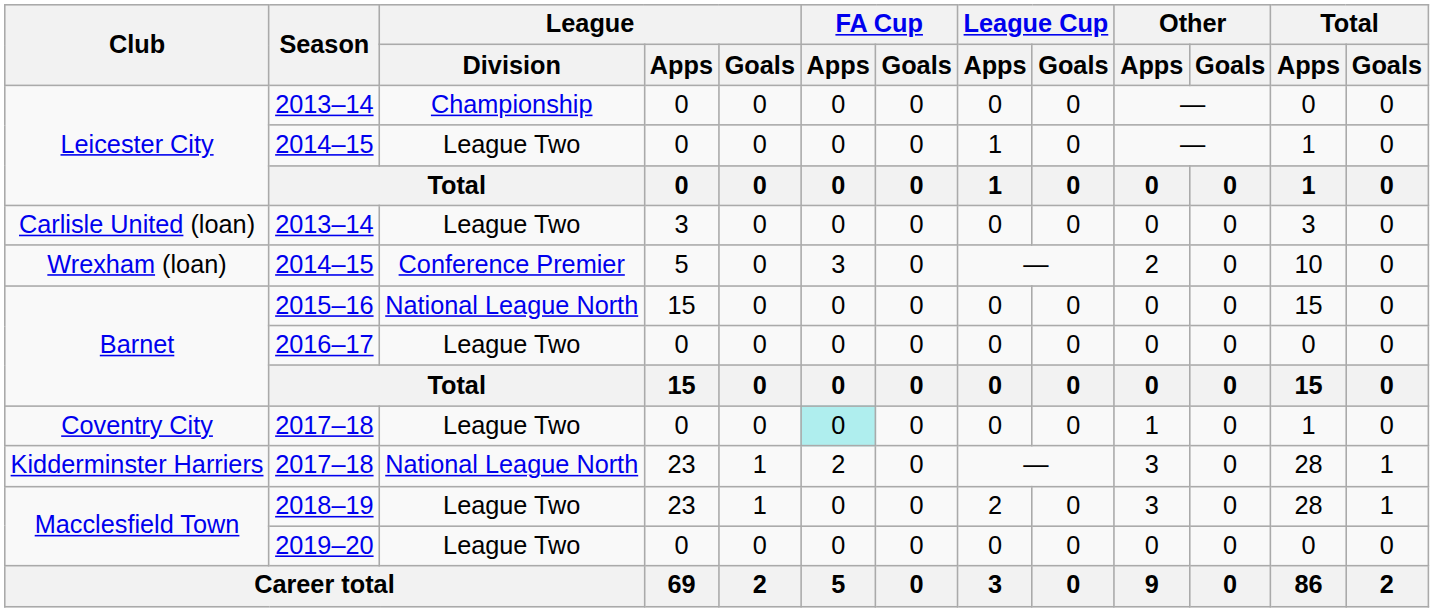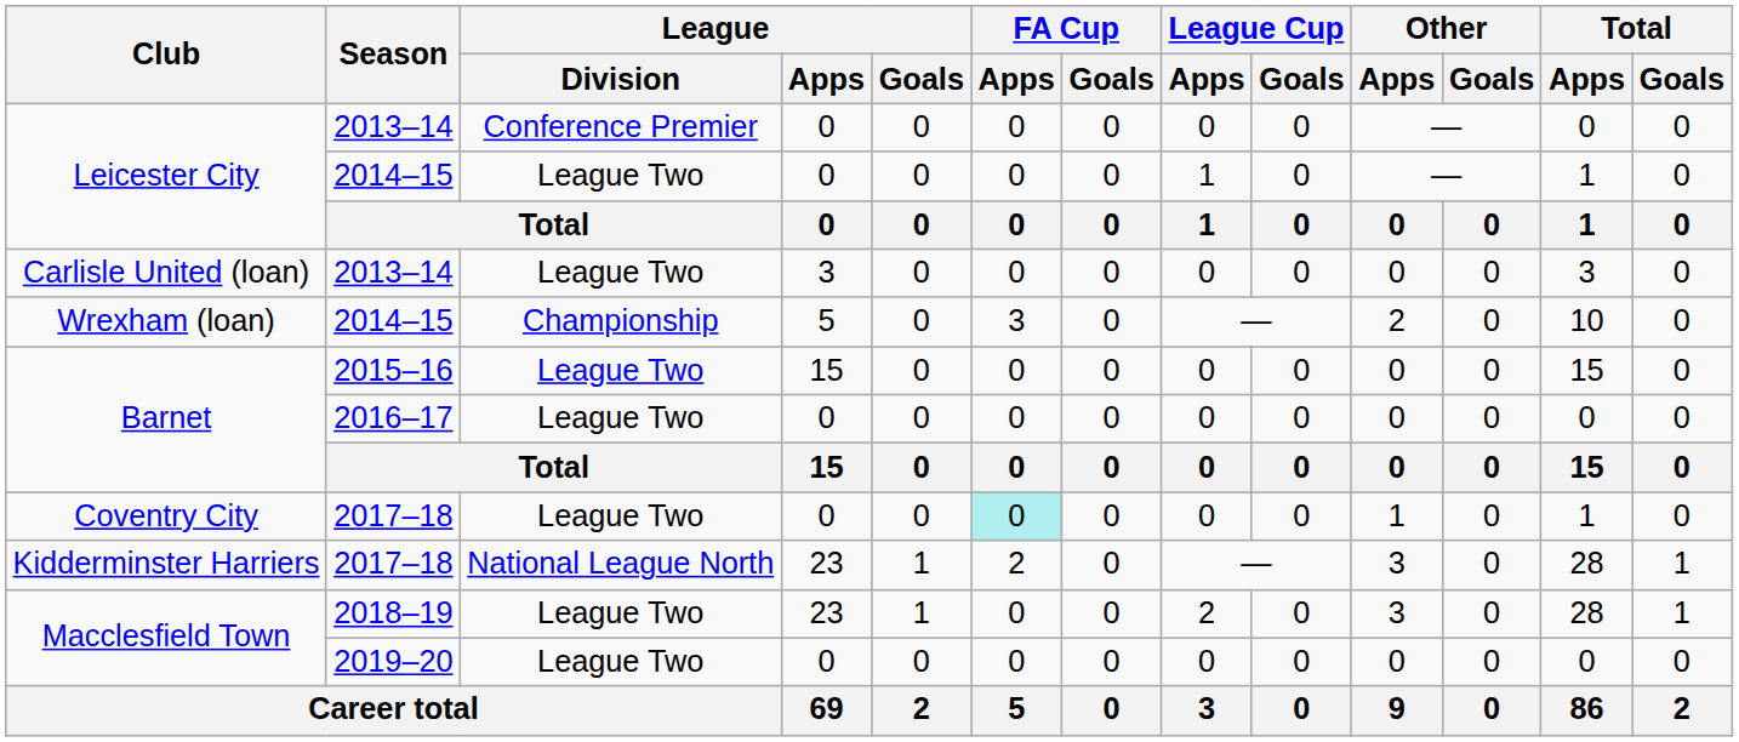 <table class="wikitable" style="text-align:center">
 <tr>
 <th rowspan="2">Club</th>
 <th rowspan="2">Season</th>
 <th colspan="3">League</th>
 <th colspan="2"><a href='#'>FA Cup</a></th>
 <th colspan="2"><a href='#'>League Cup</a></th>
 <th colspan="2">Other</th>
 <th colspan="2">Total</th>
 </tr>
 <tr>
 <th>Division</th>
 <th>Apps</th>
 <th>Goals</th>
 <th>Apps</th>
 <th>Goals</th>
 <th>Apps</th>
 <th>Goals</th>
 <th>Apps</th>
 <th>Goals</th>
 <th>Apps</th>
 <th>Goals</th>
 </tr>
 <tr>
 <td rowspan="3"><a href='#'>Leicester City</a></td>
 <td><a href='#'>2013–14</a></td>
-<td><a href='#'>Championship</a></td>
+<td><a href='#'>Conference Premier</a></td>
 <td>0</td>
 <td>0</td>
 <td>0</td>
 <td>0</td>
 <td>0</td>
 <td>0</td>
 <td colspan="2">—</td>
 <td>0</td>
 <td>0</td>
 </tr>
 <tr>
 <td><a href='#'>2014–15</a></td>
 <td>League Two</td>
 <td>0</td>
 <td>0</td>
 <td>0</td>
 <td>0</td>
 <td>1</td>
 <td>0</td>
 <td colspan="2">—</td>
 <td>1</td>
 <td>0</td>
 </tr>
 <tr>
 <th colspan="2">Total</th>
 <th>0</th>
 <th>0</th>
 <th>0</th>
 <th>0</th>
 <th>1</th>
 <th>0</th>
 <th>0</th>
 <th>0</th>
 <th>1</th>
 <th>0</th>
 </tr>
 <tr>
 <td><a href='#'>Carlisle United</a> (loan)</td>
 <td><a href='#'>2013–14</a></td>
 <td>League Two</td>
 <td>3</td>
 <td>0</td>
 <td>0</td>
 <td>0</td>
 <td>0</td>
 <td>0</td>
 <td>0</td>
 <td>0</td>
 <td>3</td>
 <td>0</td>
 </tr>
 <tr>
 <td><a href='#'>Wrexham</a> (loan)</td>
 <td><a href='#'>2014–15</a></td>
-<td><a href='#'>Conference Premier</a></td>
+<td><a href='#'>Championship</a></td>
 <td>5</td>
 <td>0</td>
 <td>3</td>
 <td>0</td>
 <td colspan="2">—</td>
 <td>2</td>
 <td>0</td>
 <td>10</td>
 <td>0</td>
 </tr>
 <tr>
 <td rowspan="3"><a href='#'>Barnet</a></td>
 <td><a href='#'>2015–16</a></td>
-<td><a href='#'>National League North</a></td>
+<td><a href='#'>League Two</a></td>
 <td>15</td>
 <td>0</td>
 <td>0</td>
 <td>0</td>
 <td>0</td>
 <td>0</td>
 <td>0</td>
 <td>0</td>
 <td>15</td>
 <td>0</td>
 </tr>
 <tr>
 <td><a href='#'>2016–17</a></td>
 <td>League Two</td>
 <td>0</td>
 <td>0</td>
 <td>0</td>
 <td>0</td>
 <td>0</td>
 <td>0</td>
 <td>0</td>
 <td>0</td>
 <td>0</td>
 <td>0</td>
 </tr>
 <tr>
 <th colspan="2">Total</th>
 <th>15</th>
 <th>0</th>
 <th>0</th>
 <th>0</th>
 <th>0</th>
 <th>0</th>
 <th>0</th>
 <th>0</th>
 <th>15</th>
 <th>0</th>
 </tr>
 <tr>
 <td><a href='#'>Coventry City</a></td>
 <td><a href='#'>2017–18</a></td>
 <td>League Two</td>
 <td>0</td>
 <td>0</td>
 <td style="background: paleturquoise;">0</td>
 <td>0</td>
 <td>0</td>
 <td>0</td>
 <td>1</td>
 <td>0</td>
 <td>1</td>
 <td>0</td>
 </tr>
 <tr>
 <td><a href='#'>Kidderminster Harriers</a></td>
 <td><a href='#'>2017–18</a></td>
 <td><a href='#'>National League North</a></td>
 <td>23</td>
 <td>1</td>
 <td>2</td>
 <td>0</td>
 <td colspan="2">—</td>
 <td>3</td>
 <td>0</td>
 <td>28</td>
 <td>1</td>
 </tr>
 <tr>
 <td rowspan="2"><a href='#'>Macclesfield Town</a></td>
 <td><a href='#'>2018–19</a></td>
 <td>League Two</td>
 <td>23</td>
 <td>1</td>
 <td>0</td>
 <td>0</td>
 <td>2</td>
 <td>0</td>
 <td>3</td>
 <td>0</td>
 <td>28</td>
 <td>1</td>
 </tr>
 <tr>
 <td><a href='#'>2019–20</a></td>
 <td>League Two</td>
 <td>0</td>
 <td>0</td>
 <td>0</td>
 <td>0</td>
 <td>0</td>
 <td>0</td>
 <td>0</td>
 <td>0</td>
 <td>0</td>
 <td>0</td>
 </tr>
 <tr>
 <th colspan="3">Career total</th>
 <th>69</th>
 <th>2</th>
 <th>5</th>
 <th>0</th>
 <th>3</th>
 <th>0</th>
 <th>9</th>
 <th>0</th>
 <th>86</th>
 <th>2</th>
 </tr>
 </table>
